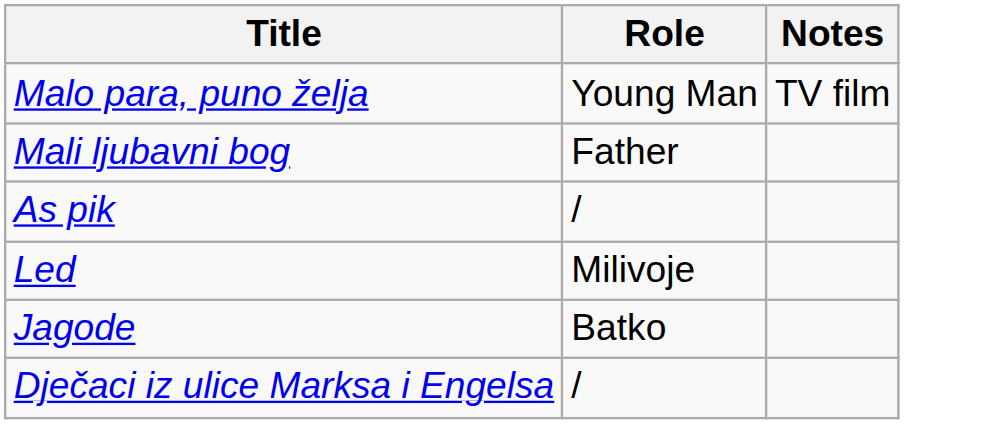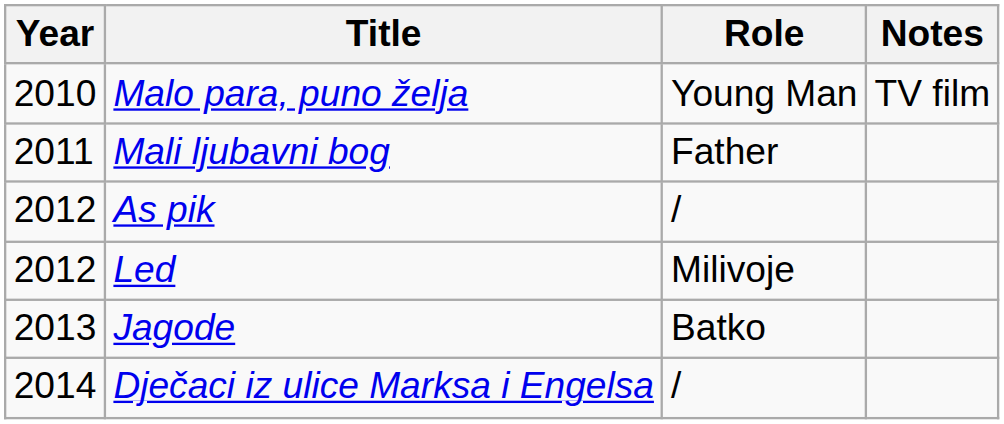 <table class="wikitable sortable">
 <tr>
+<th>Year</th>
 <th>Title</th>
 <th>Role</th>
 <th class="unsortable">Notes</th>
 </tr>
 <tr>
+<td>2010</td>
 <td><em><a href='#'>Malo para, puno želja</a></em></td>
 <td>Young Man</td>
 <td>TV film</td>
 </tr>
 <tr>
+<td>2011</td>
 <td><em><a href='#'>Mali ljubavni bog</a></em></td>
 <td>Father</td>
 <td></td>
 </tr>
 <tr>
+<td>2012</td>
 <td><em><a href='#'>As pik</a></em></td>
 <td>/</td>
 <td></td>
 </tr>
 <tr>
+<td>2012</td>
 <td><em><a href='#'>Led</a></em></td>
 <td>Milivoje</td>
 <td></td>
 </tr>
 <tr>
+<td>2013</td>
 <td><em><a href='#'>Jagode</a></em></td>
 <td>Batko</td>
 <td></td>
 </tr>
 <tr>
+<td>2014</td>
 <td><em><a href='#'>Dječaci iz ulice Marksa i Engelsa</a></em></td>
 <td>/</td>
 <td></td>
 </tr>
 </table>
